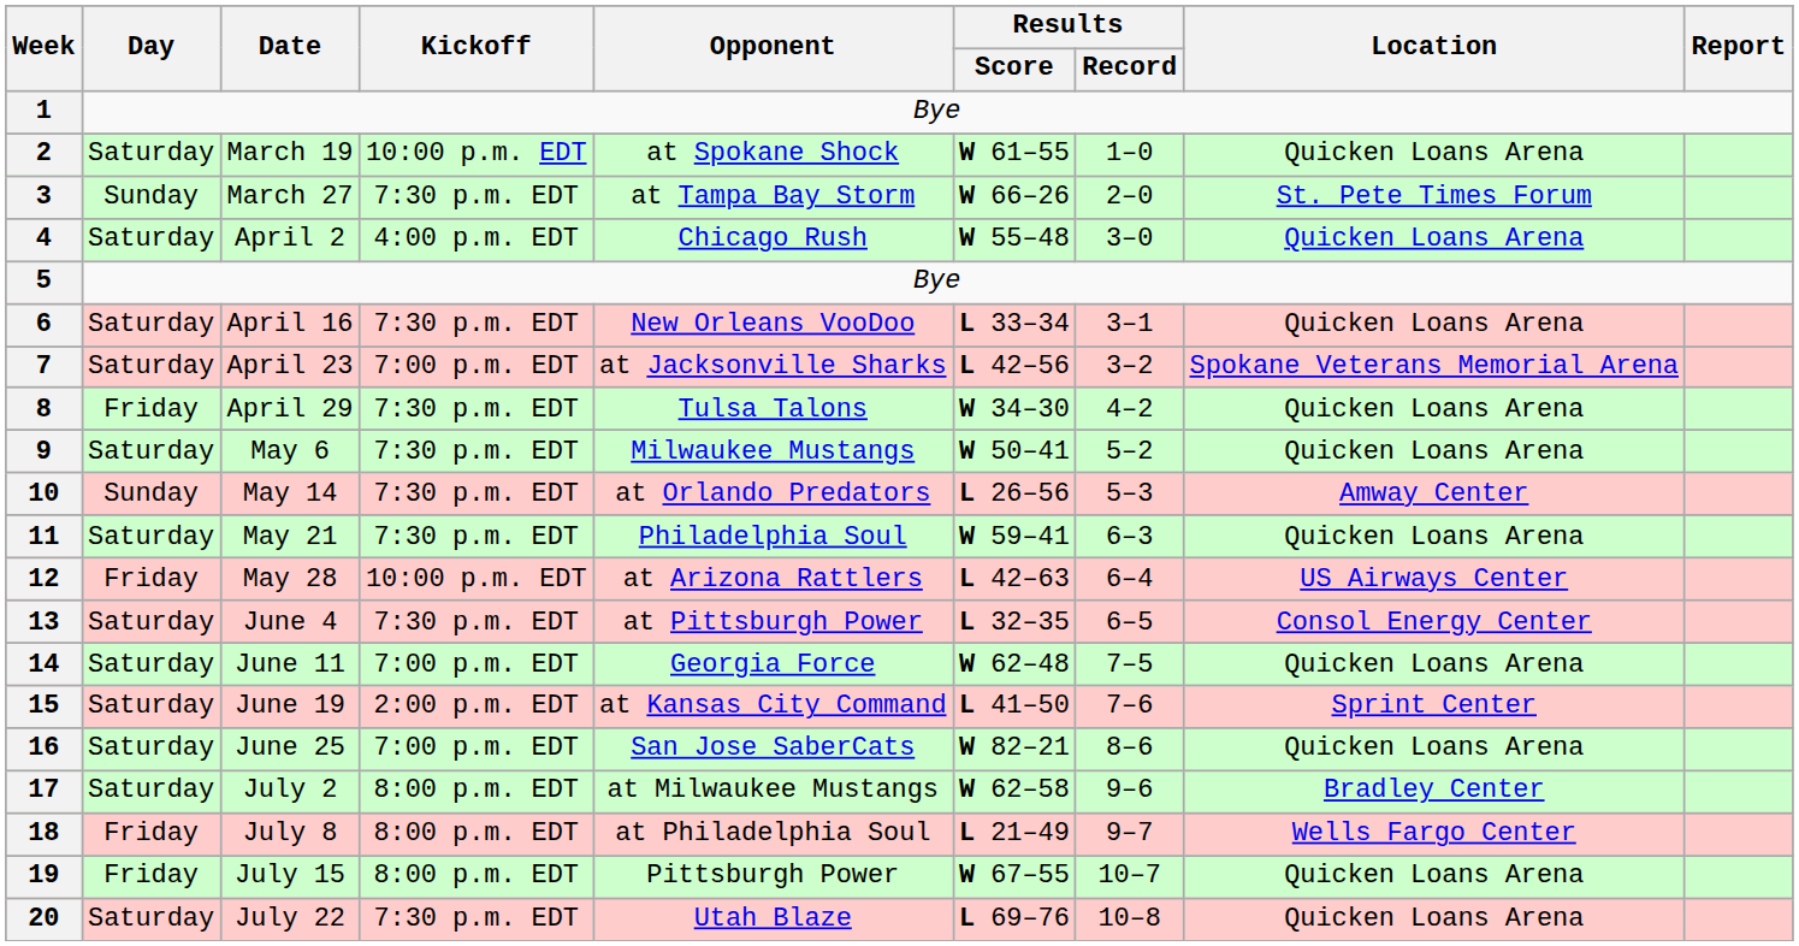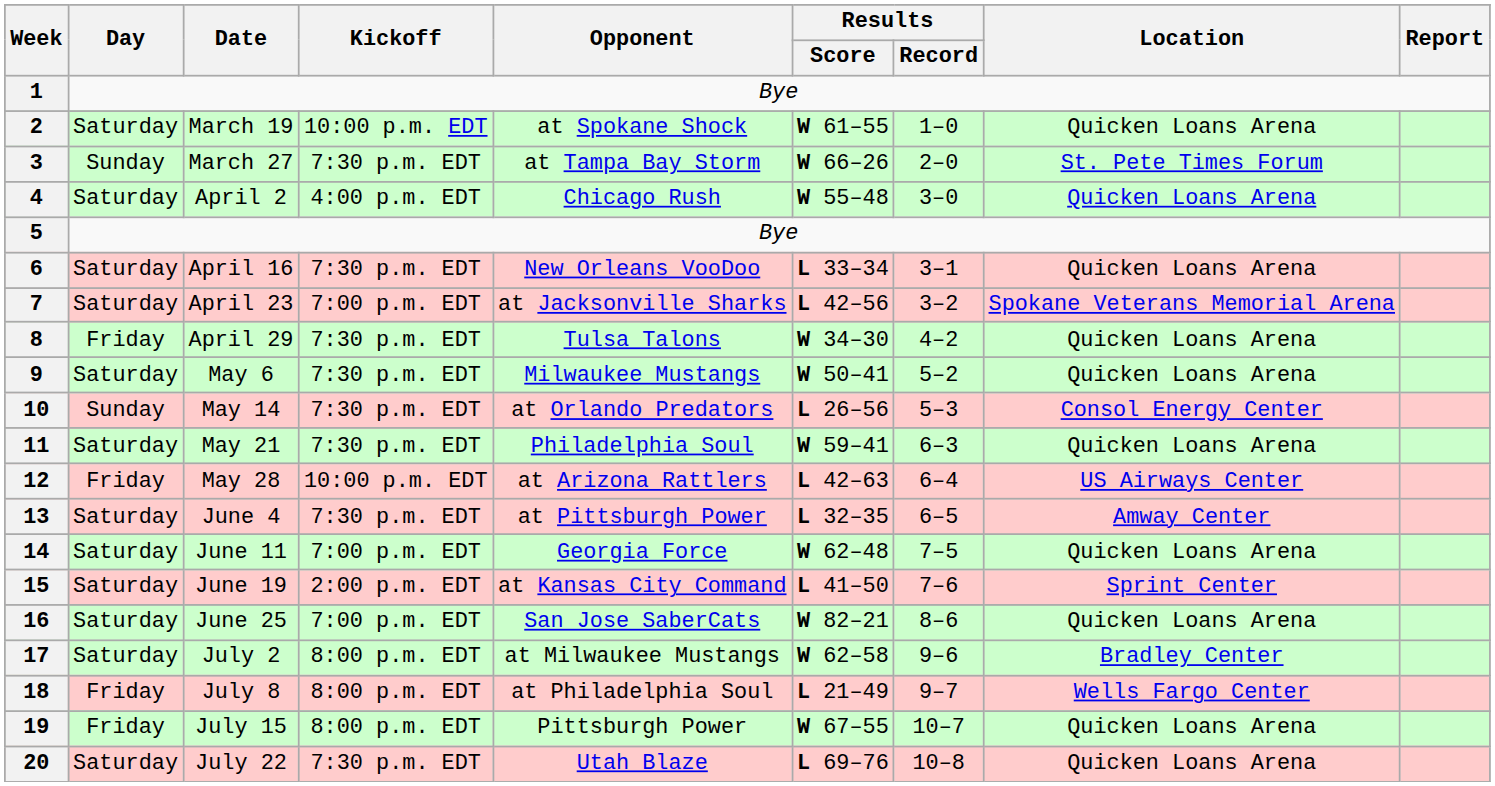 <table class="wikitable" style="font-size: 95%;">
 <tr>
 <th rowspan="2">Week</th>
 <th rowspan="2">Day</th>
 <th rowspan="2">Date</th>
 <th rowspan="2">Kickoff</th>
 <th rowspan="2">Opponent</th>
 <th colspan="2">Results</th>
 <th rowspan="2">Location</th>
 <th rowspan="2">Report</th>
 </tr>
 <tr>
 <th>Score</th>
 <th>Record</th>
 </tr>
 <tr style=>
 <th align="center">1</th>
 <td colspan="9" align="center" valign="middle"><em>Bye</em></td>
 </tr>
 <tr style= background:#ccffcc;>
 <th align="center">2</th>
 <td align="center">Saturday</td>
 <td align="center">March 19</td>
 <td align="center">10:00 p.m. <a href='#'>EDT</a></td>
 <td align="center">at <a href='#'>Spokane Shock</a></td>
 <td align="center"><strong>W</strong> 61–55</td>
 <td align="center">1–0</td>
 <td align="center">Quicken Loans Arena</td>
 <td align="center"></td>
 </tr>
 <tr style= background:#ccffcc;>
 <th align="center">3</th>
 <td align="center">Sunday</td>
 <td align="center">March 27</td>
 <td align="center">7:30 p.m. EDT</td>
 <td align="center">at <a href='#'>Tampa Bay Storm</a></td>
 <td align="center"><strong>W</strong> 66–26</td>
 <td align="center">2–0</td>
 <td align="center"><a href='#'>St. Pete Times Forum</a></td>
 <td align="center"></td>
 </tr>
 <tr style= background:#ccffcc;>
 <th align="center">4</th>
 <td align="center">Saturday</td>
 <td align="center">April 2</td>
 <td align="center">4:00 p.m. EDT</td>
 <td align="center"><a href='#'>Chicago Rush</a></td>
 <td align="center"><strong>W</strong> 55–48</td>
 <td align="center">3–0</td>
 <td align="center"><a href='#'>Quicken Loans Arena</a></td>
 <td align="center"></td>
 </tr>
 <tr style=>
 <th align="center">5</th>
 <td colspan="9" align="center" valign="middle"><em>Bye</em></td>
 </tr>
 <tr style= background:#ffcccc;>
 <th align="center">6</th>
 <td align="center">Saturday</td>
 <td align="center">April 16</td>
 <td align="center">7:30 p.m. EDT</td>
 <td align="center"><a href='#'>New Orleans VooDoo</a></td>
 <td align="center"><strong>L</strong> 33–34</td>
 <td align="center">3–1</td>
 <td align="center">Quicken Loans Arena</td>
 <td align="center"></td>
 </tr>
 <tr style= background:#ffcccc;>
 <th align="center">7</th>
 <td align="center">Saturday</td>
 <td align="center">April 23</td>
 <td align="center">7:00 p.m. EDT</td>
 <td align="center">at <a href='#'>Jacksonville Sharks</a></td>
 <td align="center"><strong>L</strong> 42–56</td>
 <td align="center">3–2</td>
 <td align="center"><a href='#'>Spokane Veterans Memorial Arena</a></td>
 <td align="center"></td>
 </tr>
 <tr style= background:#ccffcc;>
 <th align="center">8</th>
 <td align="center">Friday</td>
 <td align="center">April 29</td>
 <td align="center">7:30 p.m. EDT</td>
 <td align="center"><a href='#'>Tulsa Talons</a></td>
 <td align="center"><strong>W</strong> 34–30</td>
 <td align="center">4–2</td>
 <td align="center">Quicken Loans Arena</td>
 <td align="center"></td>
 </tr>
 <tr style= background:#ccffcc;>
 <th align="center">9</th>
 <td align="center">Saturday</td>
 <td align="center">May 6</td>
 <td align="center">7:30 p.m. EDT</td>
 <td align="center"><a href='#'>Milwaukee Mustangs</a></td>
 <td align="center"><strong>W</strong> 50–41</td>
 <td align="center">5–2</td>
 <td align="center">Quicken Loans Arena</td>
 <td align="center"></td>
 </tr>
 <tr style= background:#ffcccc;>
 <th align="center">10</th>
 <td align="center">Sunday</td>
 <td align="center">May 14</td>
 <td align="center">7:30 p.m. EDT</td>
 <td align="center">at <a href='#'>Orlando Predators</a></td>
 <td align="center"><strong>L</strong> 26–56</td>
 <td align="center">5–3</td>
-<td align="center"><a href='#'>Amway Center</a></td>
+<td align="center"><a href='#'>Consol Energy Center</a></td>
 <td align="center"></td>
 </tr>
 <tr style= background:#ccffcc;>
 <th align="center">11</th>
 <td align="center">Saturday</td>
 <td align="center">May 21</td>
 <td align="center">7:30 p.m. EDT</td>
 <td align="center"><a href='#'>Philadelphia Soul</a></td>
 <td align="center"><strong>W</strong> 59–41</td>
 <td align="center">6–3</td>
 <td align="center">Quicken Loans Arena</td>
 <td align="center"></td>
 </tr>
 <tr style= background:#ffcccc;>
 <th align="center">12</th>
 <td align="center">Friday</td>
 <td align="center">May 28</td>
 <td align="center">10:00 p.m. EDT</td>
 <td align="center">at <a href='#'>Arizona Rattlers</a></td>
 <td align="center"><strong>L</strong> 42–63</td>
 <td align="center">6–4</td>
 <td align="center"><a href='#'>US Airways Center</a></td>
 <td align="center"></td>
 </tr>
 <tr style= background:#ffcccc;>
 <th align="center">13</th>
 <td align="center">Saturday</td>
 <td align="center">June 4</td>
 <td align="center">7:30 p.m. EDT</td>
 <td align="center">at <a href='#'>Pittsburgh Power</a></td>
 <td align="center"><strong>L</strong> 32–35</td>
 <td align="center">6–5</td>
-<td align="center"><a href='#'>Consol Energy Center</a></td>
+<td align="center"><a href='#'>Amway Center</a></td>
 <td align="center"></td>
 </tr>
 <tr style= background:#ccffcc;>
 <th align="center">14</th>
 <td align="center">Saturday</td>
 <td align="center">June 11</td>
 <td align="center">7:00 p.m. EDT</td>
 <td align="center"><a href='#'>Georgia Force</a></td>
 <td align="center"><strong>W</strong> 62–48</td>
 <td align="center">7–5</td>
 <td align="center">Quicken Loans Arena</td>
 <td align="center"></td>
 </tr>
 <tr style= background:#ffcccc;>
 <th align="center">15</th>
 <td align="center">Saturday</td>
 <td align="center">June 19</td>
 <td align="center">2:00 p.m. EDT</td>
 <td align="center">at <a href='#'>Kansas City Command</a></td>
 <td align="center"><strong>L</strong> 41–50</td>
 <td align="center">7–6</td>
 <td align="center"><a href='#'>Sprint Center</a></td>
 <td align="center"></td>
 </tr>
 <tr style= background:#ccffcc;>
 <th align="center">16</th>
 <td align="center">Saturday</td>
 <td align="center">June 25</td>
 <td align="center">7:00 p.m. EDT</td>
 <td align="center"><a href='#'>San Jose SaberCats</a></td>
 <td align="center"><strong>W</strong> 82–21</td>
 <td align="center">8–6</td>
 <td align="center">Quicken Loans Arena</td>
 <td align="center"></td>
 </tr>
 <tr style= background:#ccffcc;>
 <th align="center">17</th>
 <td align="center">Saturday</td>
 <td align="center">July 2</td>
 <td align="center">8:00 p.m. EDT</td>
 <td align="center">at Milwaukee Mustangs</td>
 <td align="center"><strong>W</strong> 62–58</td>
 <td align="center">9–6</td>
 <td align="center"><a href='#'>Bradley Center</a></td>
 <td align="center"></td>
 </tr>
 <tr style= background:#ffcccc;>
 <th align="center">18</th>
 <td align="center">Friday</td>
 <td align="center">July 8</td>
 <td align="center">8:00 p.m. EDT</td>
 <td align="center">at Philadelphia Soul</td>
 <td align="center"><strong>L</strong> 21–49</td>
 <td align="center">9–7</td>
 <td align="center"><a href='#'>Wells Fargo Center</a></td>
 <td align="center"></td>
 </tr>
 <tr style= background:#ccffcc;>
 <th align="center">19</th>
 <td align="center">Friday</td>
 <td align="center">July 15</td>
 <td align="center">8:00 p.m. EDT</td>
 <td align="center">Pittsburgh Power</td>
 <td align="center"><strong>W</strong> 67–55</td>
 <td align="center">10–7</td>
 <td align="center">Quicken Loans Arena</td>
 <td align="center"></td>
 </tr>
 <tr style= background:#ffcccc;>
 <th align="center">20</th>
 <td align="center">Saturday</td>
 <td align="center">July 22</td>
 <td align="center">7:30 p.m. EDT</td>
 <td align="center"><a href='#'>Utah Blaze</a></td>
 <td align="center"><strong>L</strong> 69–76</td>
 <td align="center">10–8</td>
 <td align="center">Quicken Loans Arena</td>
 <td align="center"></td>
 </tr>
 </table>
